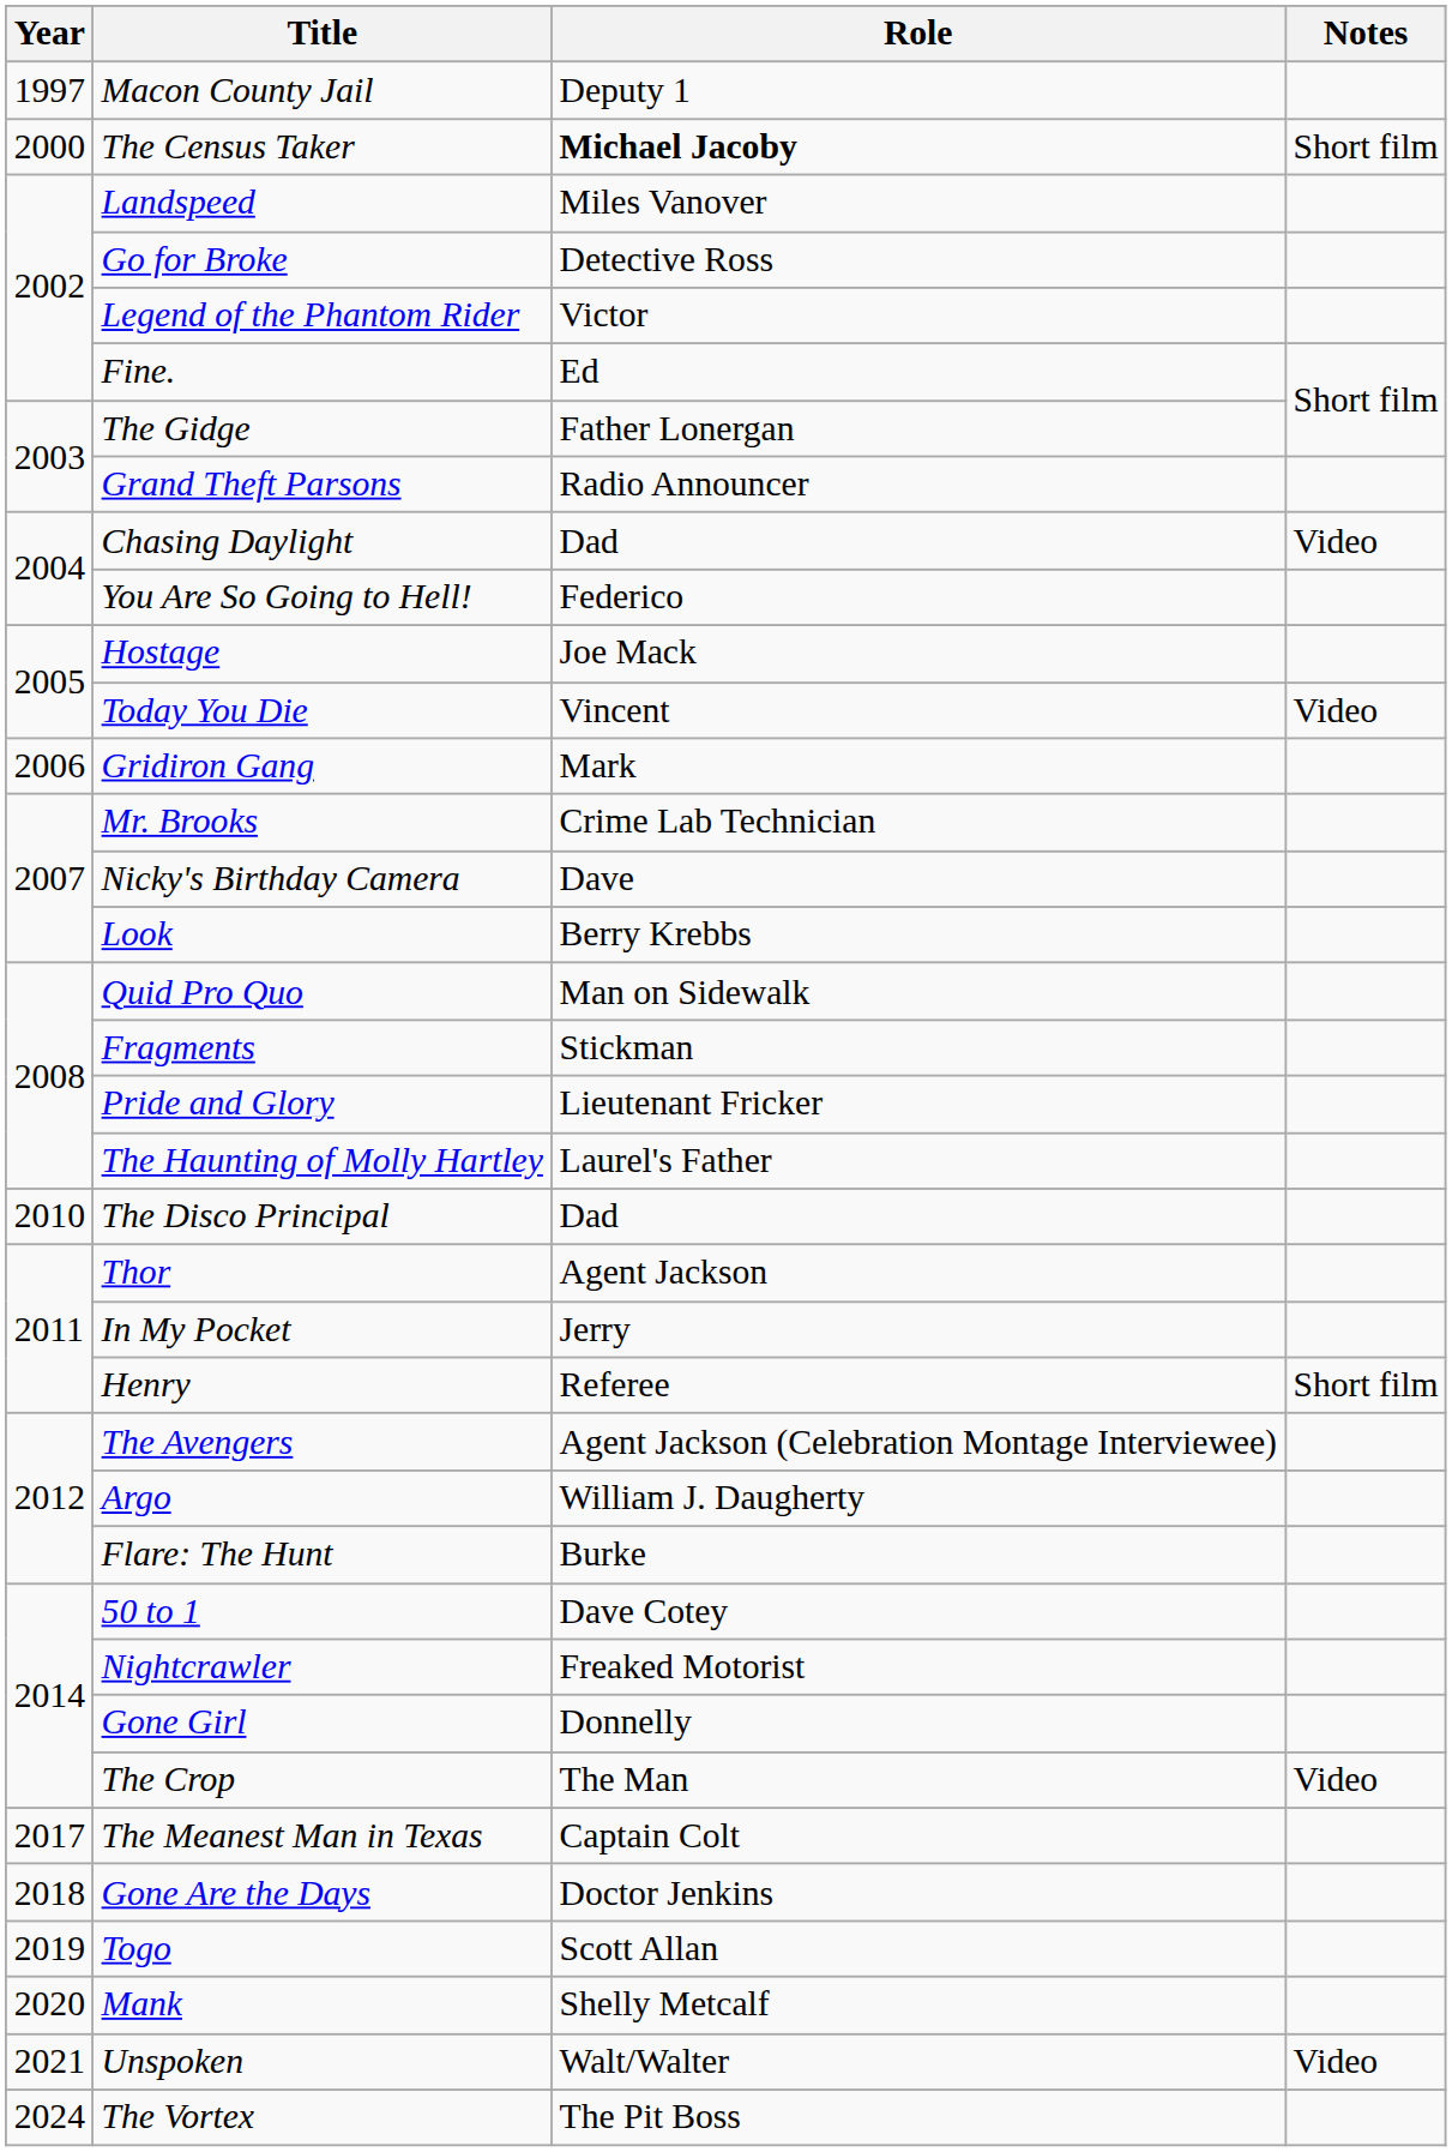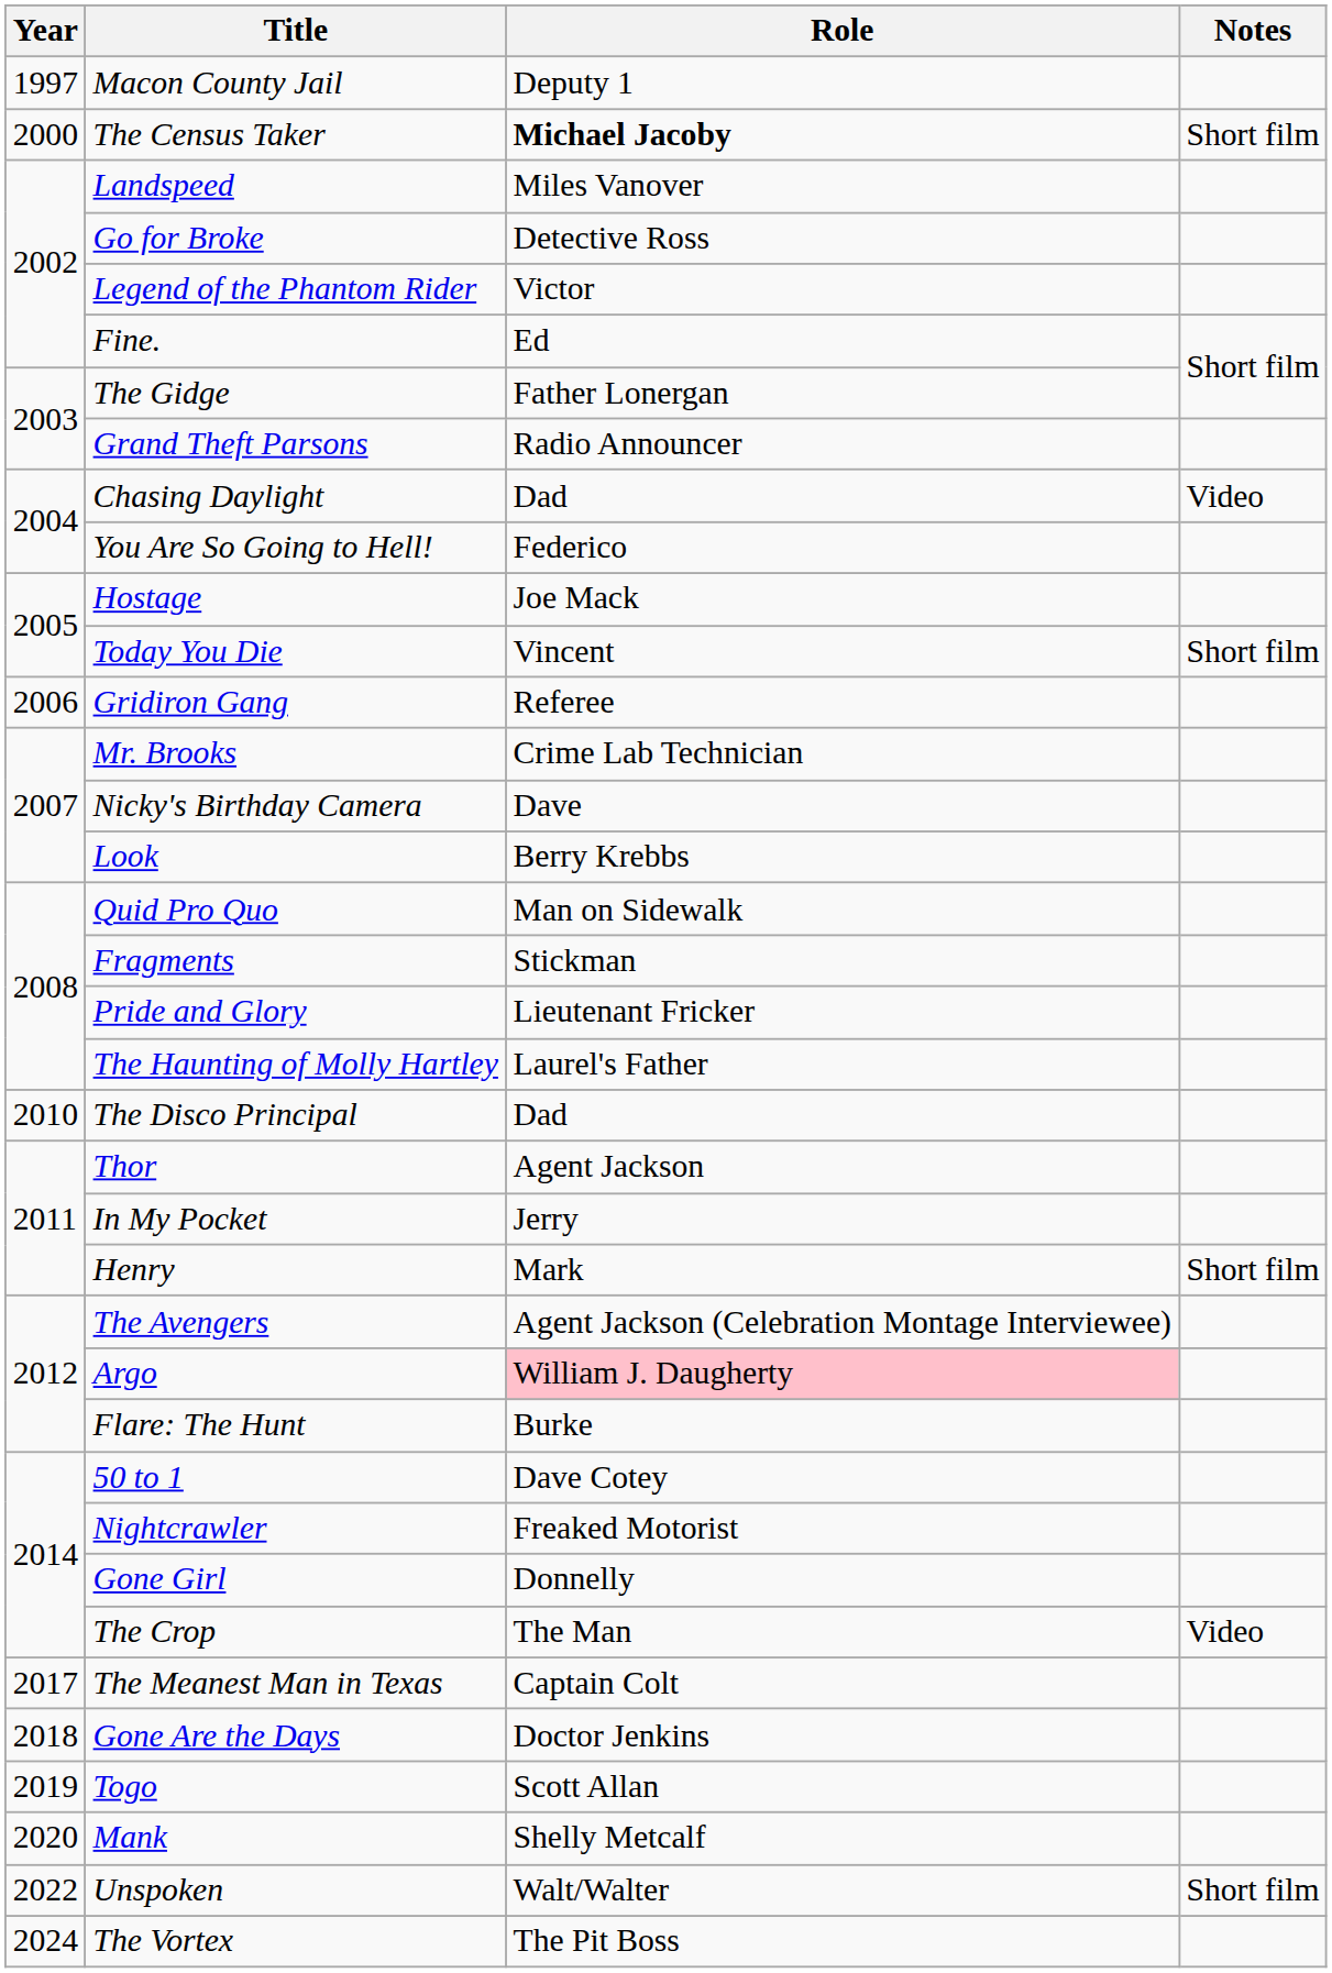 <table class="wikitable">
 <tr>
 <th>Year</th>
 <th>Title</th>
 <th>Role</th>
 <th>Notes</th>
 </tr>
 <tr>
 <td>1997</td>
 <td><em>Macon County Jail</em></td>
 <td>Deputy 1</td>
 <td></td>
 </tr>
 <tr>
 <td>2000</td>
 <td><em>The Census Taker</em></td>
 <td><strong>Michael Jacoby</strong></td>
 <td>Short film</td>
 </tr>
 <tr>
 <td rowspan=4>2002</td>
 <td><em><a href='#'>Landspeed</a></em></td>
 <td>Miles Vanover</td>
 <td></td>
 </tr>
 <tr>
 <td><em><a href='#'>Go for Broke</a></em></td>
 <td>Detective Ross</td>
 <td></td>
 </tr>
 <tr>
 <td><em><a href='#'>Legend of the Phantom Rider</a></em></td>
 <td>Victor</td>
 <td></td>
 </tr>
 <tr>
 <td><em>Fine.</em></td>
 <td>Ed</td>
 <td rowspan=2>Short film</td>
 </tr>
 <tr>
 <td rowspan=2>2003</td>
 <td><em>The Gidge</em></td>
 <td>Father Lonergan</td>
 </tr>
 <tr>
 <td><em><a href='#'>Grand Theft Parsons</a></em></td>
 <td>Radio Announcer</td>
 <td></td>
 </tr>
 <tr>
 <td rowspan=2>2004</td>
 <td><em>Chasing Daylight</em></td>
 <td>Dad</td>
 <td>Video</td>
 </tr>
 <tr>
 <td><em>You Are So Going to Hell!</em></td>
 <td>Federico</td>
 <td></td>
 </tr>
 <tr>
 <td rowspan=2>2005</td>
 <td><a href='#'><em>Hostage</em></a></td>
 <td>Joe Mack</td>
 <td></td>
 </tr>
 <tr>
 <td><em><a href='#'>Today You Die</a></em></td>
 <td>Vincent</td>
-<td>Video</td>
+<td>Short film</td>
 </tr>
 <tr>
 <td>2006</td>
 <td><em><a href='#'>Gridiron Gang</a></em></td>
-<td>Mark</td>
+<td>Referee</td>
 <td></td>
 </tr>
 <tr>
 <td rowspan=3>2007</td>
 <td><em><a href='#'>Mr. Brooks</a></em></td>
 <td>Crime Lab Technician</td>
 <td></td>
 </tr>
 <tr>
 <td><em>Nicky's Birthday Camera</em></td>
 <td>Dave</td>
 <td></td>
 </tr>
 <tr>
 <td><a href='#'><em>Look</em></a></td>
 <td>Berry Krebbs</td>
 <td></td>
 </tr>
 <tr>
 <td rowspan=4>2008</td>
 <td><a href='#'><em>Quid Pro Quo</em></a></td>
 <td>Man on Sidewalk</td>
 <td></td>
 </tr>
 <tr>
 <td><a href='#'><em>Fragments</em></a></td>
 <td>Stickman</td>
 <td></td>
 </tr>
 <tr>
 <td><a href='#'><em>Pride and Glory</em></a></td>
 <td>Lieutenant Fricker</td>
 <td></td>
 </tr>
 <tr>
 <td><em><a href='#'>The Haunting of Molly Hartley</a></em></td>
 <td>Laurel's Father</td>
 <td></td>
 </tr>
 <tr>
 <td>2010</td>
 <td><em>The Disco Principal</em></td>
 <td>Dad</td>
 <td></td>
 </tr>
 <tr>
 <td rowspan=3>2011</td>
 <td><a href='#'><em>Thor</em></a></td>
 <td>Agent Jackson</td>
 <td></td>
 </tr>
 <tr>
 <td><em>In My Pocket</em></td>
 <td>Jerry</td>
 <td></td>
 </tr>
 <tr>
 <td><em>Henry</em></td>
-<td>Referee</td>
+<td>Mark</td>
 <td>Short film</td>
 </tr>
 <tr>
 <td rowspan=3>2012</td>
 <td><a href='#'><em>The Avengers</em></a></td>
 <td>Agent Jackson (Celebration Montage Interviewee)</td>
 <td></td>
 </tr>
 <tr>
 <td><a href='#'><em>Argo</em></a></td>
-<td>William J. Daugherty</td>
+<td style="background: pink;">William J. Daugherty</td>
 <td></td>
 </tr>
 <tr>
 <td><em>Flare: The Hunt</em></td>
 <td>Burke</td>
 <td></td>
 </tr>
 <tr>
 <td rowspan=4>2014</td>
 <td><em><a href='#'>50 to 1</a></em></td>
 <td>Dave Cotey</td>
 <td></td>
 </tr>
 <tr>
 <td><a href='#'><em>Nightcrawler</em></a></td>
 <td>Freaked Motorist</td>
 <td></td>
 </tr>
 <tr>
 <td><a href='#'><em>Gone Girl</em></a></td>
 <td>Donnelly</td>
 <td></td>
 </tr>
 <tr>
 <td><em>The Crop</em></td>
 <td>The Man</td>
 <td>Video</td>
 </tr>
 <tr>
 <td>2017</td>
 <td><em>The Meanest Man in Texas</em></td>
 <td>Captain Colt</td>
 <td></td>
 </tr>
 <tr>
 <td>2018</td>
 <td><em><a href='#'>Gone Are the Days</a></em></td>
 <td>Doctor Jenkins</td>
 <td></td>
 </tr>
 <tr>
 <td>2019</td>
 <td><em><a href='#'>Togo</a></em></td>
 <td>Scott Allan</td>
 <td></td>
 </tr>
 <tr>
 <td>2020</td>
 <td><em><a href='#'>Mank</a></em></td>
 <td>Shelly Metcalf</td>
 <td></td>
 </tr>
 <tr>
-<td>2021</td>
+<td>2022</td>
 <td><em>Unspoken</em></td>
 <td>Walt/Walter</td>
-<td>Video</td>
+<td>Short film</td>
 </tr>
 <tr>
 <td>2024</td>
 <td><em>The Vortex</em></td>
 <td>The Pit Boss</td>
 <td></td>
 </tr>
 </table>
